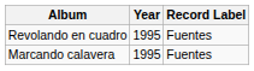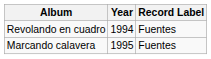 <table class="wikitable">
 <tr>
 <th>Album</th>
 <th>Year</th>
 <th>Record Label</th>
 </tr>
 <tr>
 <td>Revolando en cuadro</td>
-<td>1995</td>
+<td>1994</td>
 <td>Fuentes</td>
 </tr>
 <tr>
 <td>Marcando calavera</td>
 <td>1995</td>
 <td>Fuentes</td>
 </tr>
 </table>
